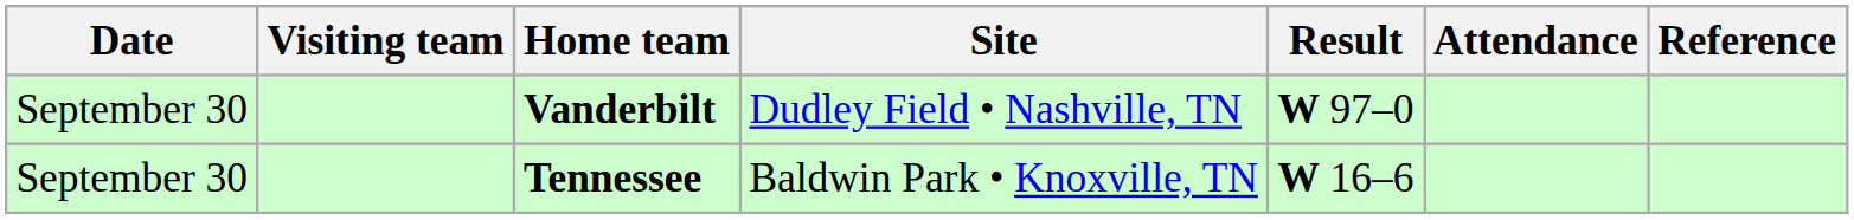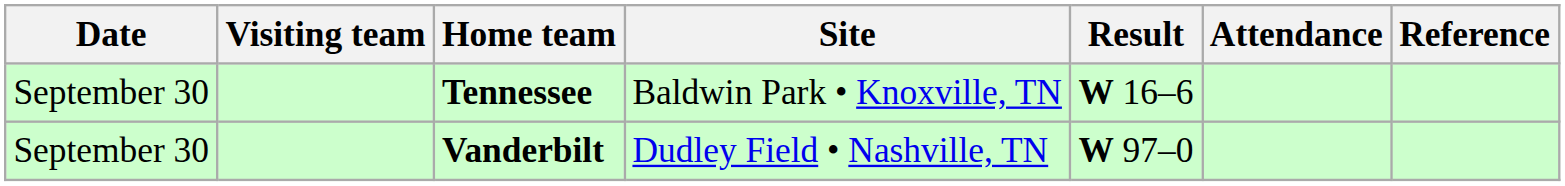 <table class="wikitable" style="font-size:95%;">
 <tr>
 <th>Date</th>
 <th>Visiting team</th>
 <th>Home team</th>
 <th>Site</th>
 <th>Result</th>
 <th>Attendance</th>
 <th class="unsortable">Reference</th>
 </tr>
 <tr bgcolor=ccffcc>
 <td>September 30</td>
 <td></td>
+<td><strong>Tennessee</strong></td>
+<td>Baldwin Park • <a href='#'>Knoxville, TN</a></td>
+<td><strong>W</strong> 16–6</td>
+<td></td>
+<td></td>
+</tr>
+<tr bgcolor=ccffcc>
+<td>September 30</td>
+<td></td>
 <td><strong>Vanderbilt</strong></td>
 <td><a href='#'>Dudley Field</a> • <a href='#'>Nashville, TN</a></td>
 <td><strong>W</strong> 97–0</td>
 <td></td>
 <td></td>
 </tr>
-<tr bgcolor=ccffcc>
-<td>September 30</td>
-<td></td>
-<td><strong>Tennessee</strong></td>
-<td>Baldwin Park • <a href='#'>Knoxville, TN</a></td>
-<td><strong>W</strong> 16–6</td>
-<td></td>
-<td></td>
-</tr>
 </table>
